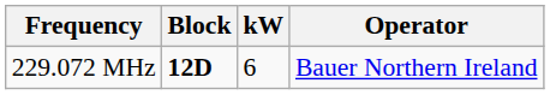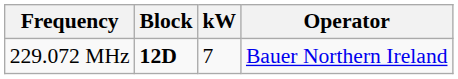 <table class="wikitable sortable">
 <tr>
 <th>Frequency</th>
 <th>Block</th>
 <th>kW</th>
 <th>Operator</th>
 </tr>
 <tr>
 <td>229.072 MHz</td>
 <td><strong>12D</strong></td>
-<td>6</td>
+<td>7</td>
 <td><a href='#'>Bauer Northern Ireland</a></td>
 </tr>
 </table>
